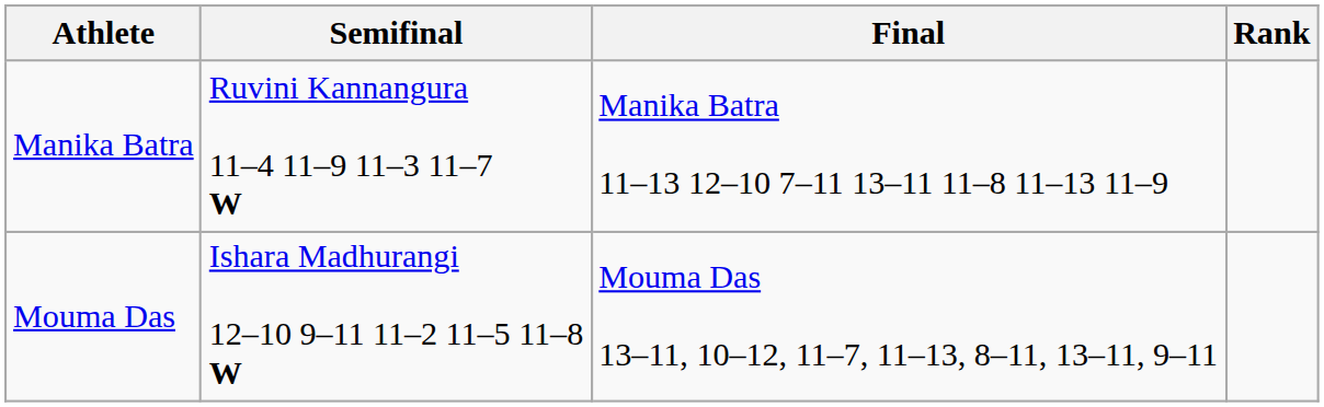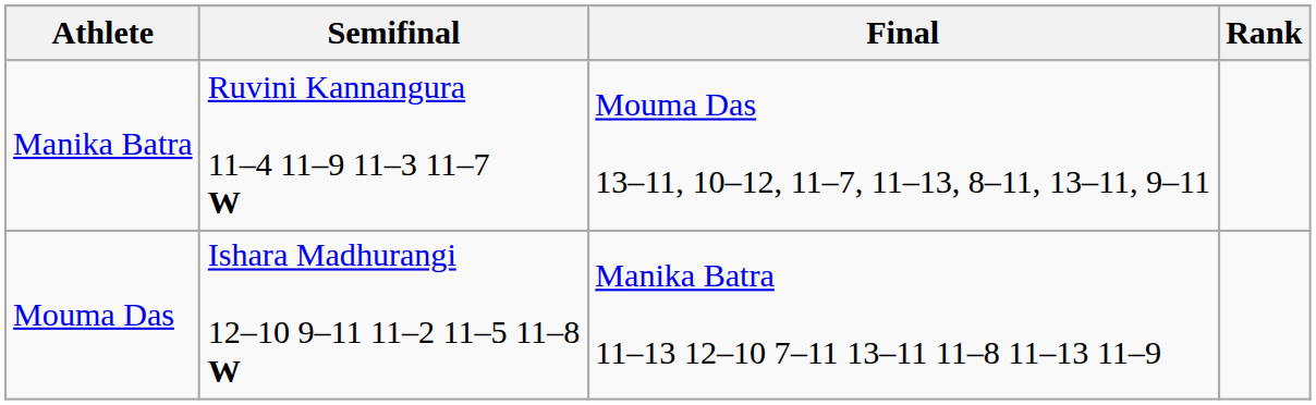 <table class="wikitable" style="font-size:90%;" style="text-align:center;">
 <tr>
 <th>Athlete</th>
 <th>Semifinal</th>
 <th>Final</th>
 <th>Rank</th>
 </tr>
 <tr>
 <td><a href='#'>Manika Batra</a></td>
 <td><a href='#'>Ruvini Kannangura</a><br><br>11–4 11–9 11–3 11–7<br><strong>W</strong></td>
-<td><a href='#'>Manika Batra</a><br><br>11–13 12–10 7–11 13–11 11–8 11–13 11–9</td>
+<td><a href='#'>Mouma Das</a><br><br>13–11, 10–12, 11–7, 11–13, 8–11, 13–11, 9–11</td>
 <td></td>
 </tr>
 <tr>
 <td><a href='#'>Mouma Das</a></td>
 <td><a href='#'>Ishara Madhurangi</a><br><br>12–10 9–11 11–2 11–5 11–8<br><strong>W</strong></td>
-<td><a href='#'>Mouma Das</a><br><br>13–11, 10–12, 11–7, 11–13, 8–11, 13–11, 9–11</td>
+<td><a href='#'>Manika Batra</a><br><br>11–13 12–10 7–11 13–11 11–8 11–13 11–9</td>
 <td></td>
 </tr>
 </table>
